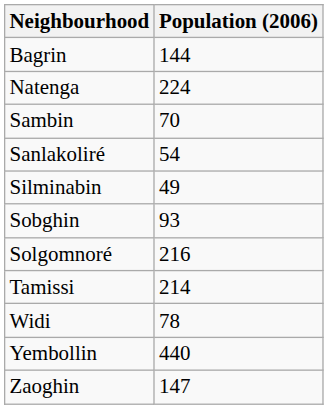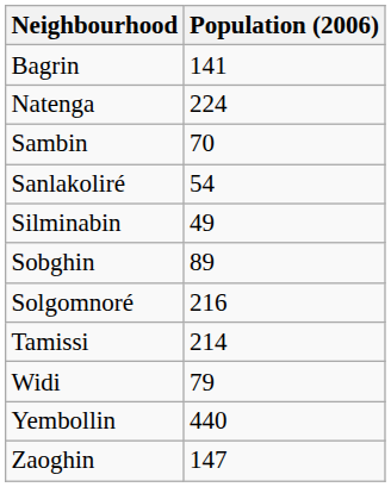 <table class="wikitable">
 <tr>
 <th>Neighbourhood</th>
 <th>Population (2006)</th>
 </tr>
 <tr>
 <td>Bagrin</td>
-<td>144</td>
+<td>141</td>
 </tr>
 <tr>
 <td>Natenga</td>
 <td>224</td>
 </tr>
 <tr>
 <td>Sambin</td>
 <td>70</td>
 </tr>
 <tr>
 <td>Sanlakoliré</td>
 <td>54</td>
 </tr>
 <tr>
 <td>Silminabin</td>
 <td>49</td>
 </tr>
 <tr>
 <td>Sobghin</td>
-<td>93</td>
+<td>89</td>
 </tr>
 <tr>
 <td>Solgomnoré</td>
 <td>216</td>
 </tr>
 <tr>
 <td>Tamissi</td>
 <td>214</td>
 </tr>
 <tr>
 <td>Widi</td>
-<td>78</td>
+<td>79</td>
 </tr>
 <tr>
 <td>Yembollin</td>
 <td>440</td>
 </tr>
 <tr>
 <td>Zaoghin</td>
 <td>147</td>
 </tr>
 </table>
